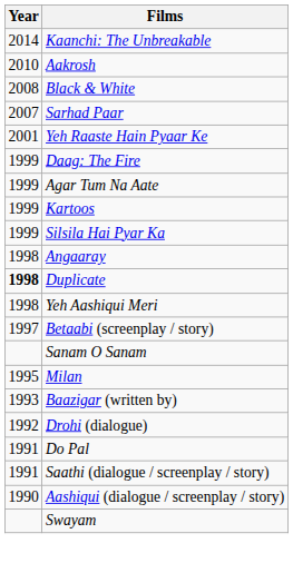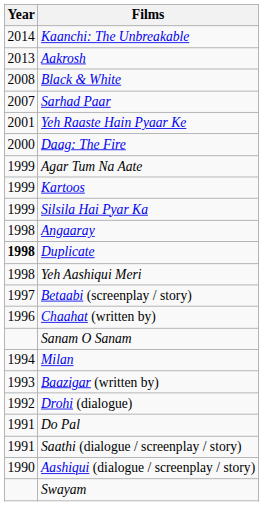 <table class="wikitable sortable">
 <tr>
 <th>Year</th>
 <th>Films</th>
 </tr>
 <tr>
 <td>2014</td>
 <td><em><a href='#'>Kaanchi: The Unbreakable</a></em></td>
 </tr>
 <tr>
-<td>2010</td>
+<td>2013</td>
 <td><em><a href='#'>Aakrosh</a></em></td>
 </tr>
 <tr>
 <td>2008</td>
 <td><em><a href='#'>Black & White</a></em></td>
 </tr>
 <tr>
 <td>2007</td>
 <td><em><a href='#'>Sarhad Paar</a></em></td>
 </tr>
 <tr>
 <td>2001</td>
 <td><em><a href='#'>Yeh Raaste Hain Pyaar Ke</a></em></td>
 </tr>
 <tr>
-<td>1999</td>
+<td>2000</td>
 <td><em><a href='#'>Daag: The Fire</a></em></td>
 </tr>
 <tr>
 <td>1999</td>
 <td><em>Agar Tum Na Aate</em></td>
 </tr>
 <tr>
 <td>1999</td>
 <td><em><a href='#'>Kartoos</a></em></td>
 </tr>
 <tr>
 <td>1999</td>
 <td><em><a href='#'>Silsila Hai Pyar Ka</a></em></td>
 </tr>
 <tr>
 <td>1998</td>
 <td><em><a href='#'>Angaaray</a></em></td>
 </tr>
 <tr>
 <td><strong>1998</strong></td>
 <td><em><a href='#'>Duplicate</a></em></td>
 </tr>
 <tr>
 <td>1998</td>
 <td><em>Yeh Aashiqui Meri</em></td>
 </tr>
 <tr>
 <td>1997</td>
 <td><em><a href='#'>Betaabi</a></em> (screenplay / story)</td>
 </tr>
 <tr>
+<td>1996</td>
+<td><em><a href='#'>Chaahat</a></em> (written by)</td>
+</tr>
+<tr>
 <td></td>
 <td><em>Sanam O Sanam</em></td>
 </tr>
 <tr>
-<td>1995</td>
+<td>1994</td>
 <td><em><a href='#'>Milan</a></em></td>
 </tr>
 <tr>
 <td>1993</td>
 <td><em><a href='#'>Baazigar</a></em> (written by)</td>
 </tr>
 <tr>
 <td>1992</td>
 <td><em><a href='#'>Drohi</a></em> (dialogue)</td>
 </tr>
 <tr>
 <td>1991</td>
 <td><em>Do Pal</em></td>
 </tr>
 <tr>
 <td>1991</td>
 <td><em>Saathi</em> (dialogue / screenplay / story)</td>
 </tr>
 <tr>
 <td>1990</td>
 <td><em><a href='#'>Aashiqui</a></em> (dialogue / screenplay / story)</td>
 </tr>
 <tr>
 <td></td>
 <td><em>Swayam</em></td>
 </tr>
 </table>
